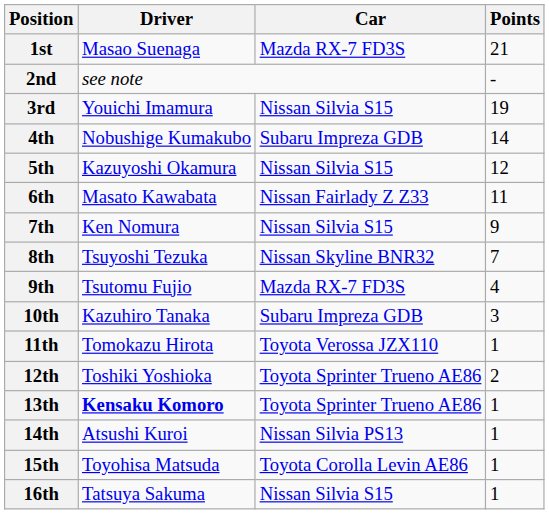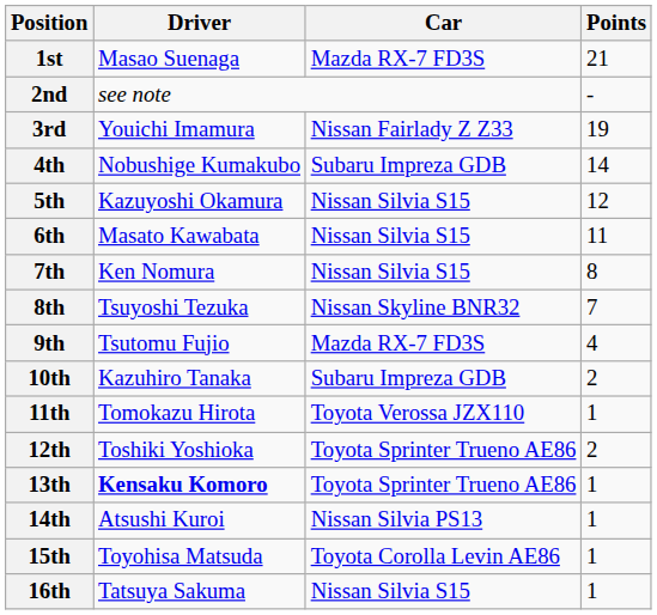 <table class="wikitable">
 <tr>
 <th>Position</th>
 <th>Driver</th>
 <th>Car</th>
 <th>Points</th>
 </tr>
 <tr>
 <th>1st</th>
 <td><a href='#'>Masao Suenaga</a></td>
 <td><a href='#'>Mazda RX-7 FD3S</a></td>
 <td>21</td>
 </tr>
 <tr>
 <th>2nd</th>
 <td colspan=2><em>see note</em></td>
 <td>-</td>
 </tr>
 <tr>
 <th>3rd</th>
 <td><a href='#'>Youichi Imamura</a></td>
-<td><a href='#'>Nissan Silvia S15</a></td>
+<td><a href='#'>Nissan Fairlady Z Z33</a></td>
 <td>19</td>
 </tr>
 <tr>
 <th>4th</th>
 <td><a href='#'>Nobushige Kumakubo</a></td>
 <td><a href='#'>Subaru Impreza GDB</a></td>
 <td>14</td>
 </tr>
 <tr>
 <th>5th</th>
 <td><a href='#'>Kazuyoshi Okamura</a></td>
 <td><a href='#'>Nissan Silvia S15</a></td>
 <td>12</td>
 </tr>
 <tr>
 <th>6th</th>
 <td><a href='#'>Masato Kawabata</a></td>
-<td><a href='#'>Nissan Fairlady Z Z33</a></td>
+<td><a href='#'>Nissan Silvia S15</a></td>
 <td>11</td>
 </tr>
 <tr>
 <th>7th</th>
 <td><a href='#'>Ken Nomura</a></td>
 <td><a href='#'>Nissan Silvia S15</a></td>
-<td>9</td>
+<td>8</td>
 </tr>
 <tr>
 <th>8th</th>
 <td><a href='#'>Tsuyoshi Tezuka</a></td>
 <td><a href='#'>Nissan Skyline BNR32</a></td>
 <td>7</td>
 </tr>
 <tr>
 <th>9th</th>
 <td><a href='#'>Tsutomu Fujio</a></td>
 <td><a href='#'>Mazda RX-7 FD3S</a></td>
 <td>4</td>
 </tr>
 <tr>
 <th>10th</th>
 <td><a href='#'>Kazuhiro Tanaka</a></td>
 <td><a href='#'>Subaru Impreza GDB</a></td>
-<td>3</td>
+<td>2</td>
 </tr>
 <tr>
 <th>11th</th>
 <td><a href='#'>Tomokazu Hirota</a></td>
 <td><a href='#'>Toyota Verossa JZX110</a></td>
 <td>1</td>
 </tr>
 <tr>
 <th>12th</th>
 <td><a href='#'>Toshiki Yoshioka</a></td>
 <td><a href='#'>Toyota Sprinter Trueno AE86</a></td>
 <td>2</td>
 </tr>
 <tr>
 <th>13th</th>
 <td><strong><a href='#'>Kensaku Komoro</a></strong></td>
 <td><a href='#'>Toyota Sprinter Trueno AE86</a></td>
 <td>1</td>
 </tr>
 <tr>
 <th>14th</th>
 <td><a href='#'>Atsushi Kuroi</a></td>
 <td><a href='#'>Nissan Silvia PS13</a></td>
 <td>1</td>
 </tr>
 <tr>
 <th>15th</th>
 <td><a href='#'>Toyohisa Matsuda</a></td>
 <td><a href='#'>Toyota Corolla Levin AE86</a></td>
 <td>1</td>
 </tr>
 <tr>
 <th>16th</th>
 <td><a href='#'>Tatsuya Sakuma</a></td>
 <td><a href='#'>Nissan Silvia S15</a></td>
 <td>1</td>
 </tr>
 </table>
